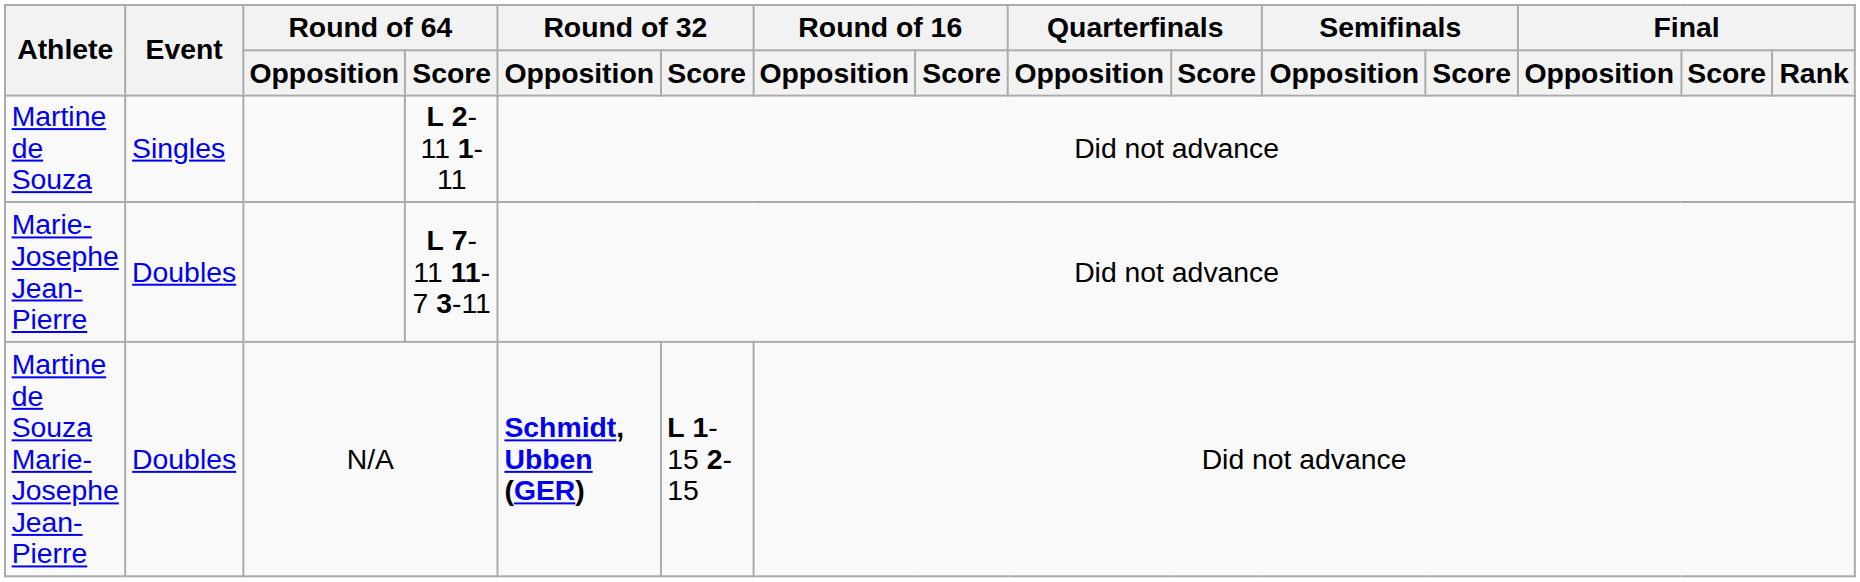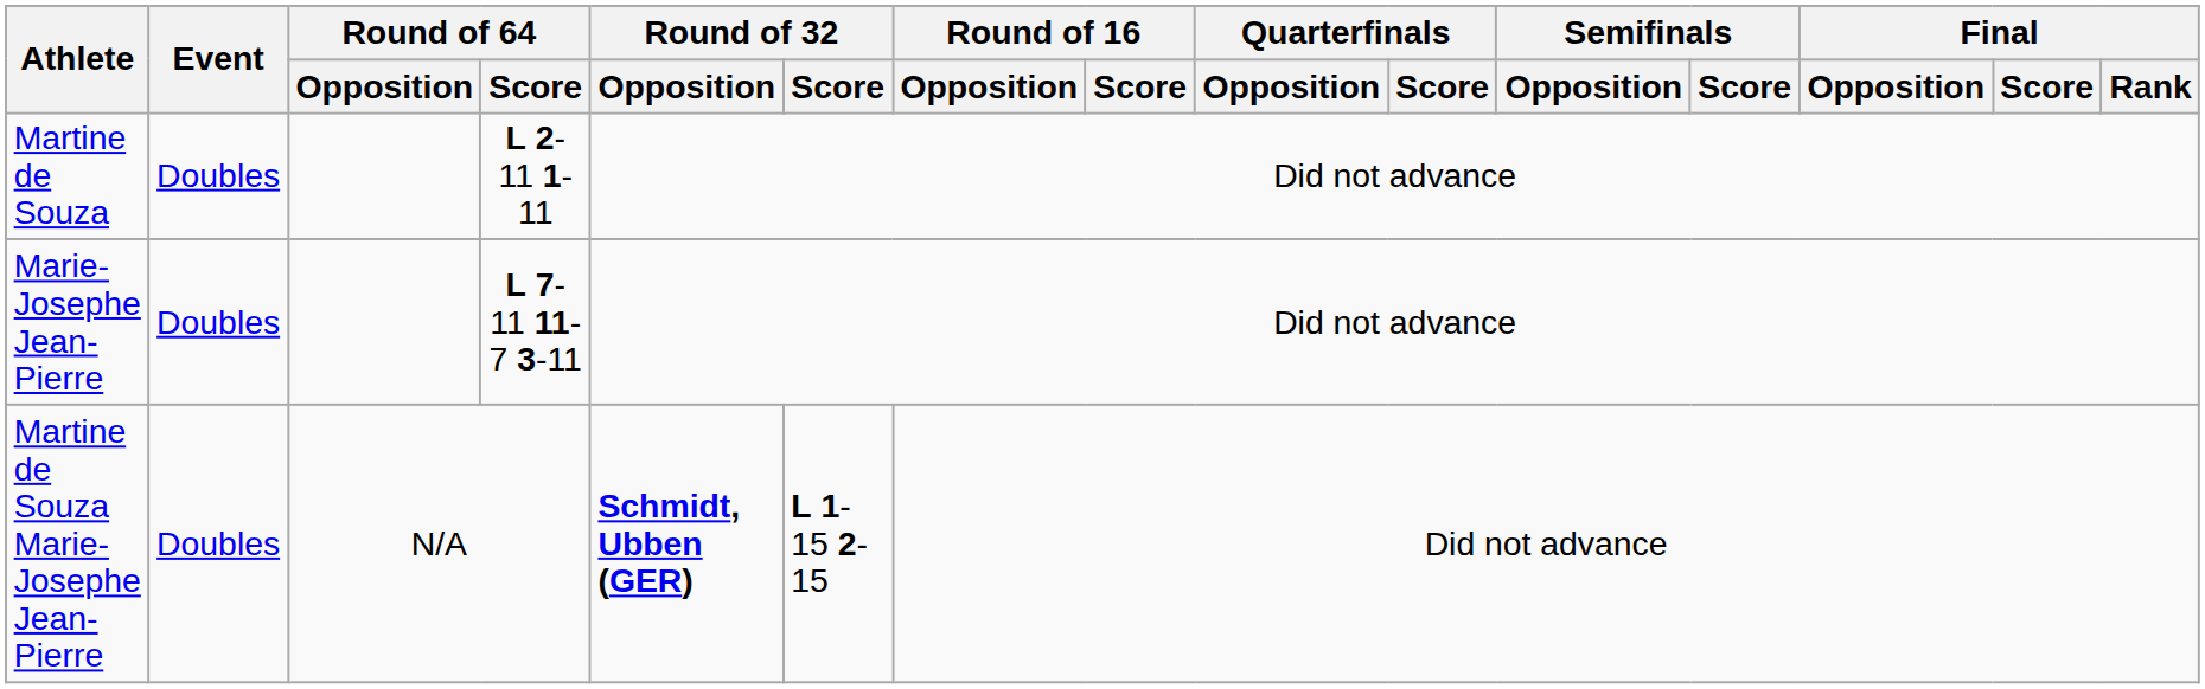 <table class=wikitable style="font-size:90%">
 <tr>
 <th rowspan="2">Athlete</th>
 <th rowspan="2">Event</th>
 <th colspan="2">Round of 64</th>
 <th colspan="2">Round of 32</th>
 <th colspan="2">Round of 16</th>
 <th colspan="2">Quarterfinals</th>
 <th colspan="2">Semifinals</th>
 <th colspan="3">Final</th>
 </tr>
 <tr>
 <th>Opposition</th>
 <th>Score</th>
 <th>Opposition</th>
 <th>Score</th>
 <th>Opposition</th>
 <th>Score</th>
 <th>Opposition</th>
 <th>Score</th>
 <th>Opposition</th>
 <th>Score</th>
 <th>Opposition</th>
 <th>Score</th>
 <th>Rank</th>
 </tr>
 <tr>
 <td><a href='#'>Martine de Souza</a></td>
-<td><a href='#'>Singles</a></td>
+<td><a href='#'>Doubles</a></td>
 <td align=center></td>
 <td align=center><strong>L</strong> <strong>2</strong>-11 <strong>1</strong>-11</td>
 <td align=center colspan=11>Did not advance</td>
 </tr>
 <tr>
 <td><a href='#'>Marie-Josephe Jean-Pierre</a></td>
 <td><a href='#'>Doubles</a></td>
 <td align=center></td>
 <td align=center><strong>L</strong> <strong>7</strong>-11 <strong>11</strong>-7 <strong>3</strong>-11</td>
 <td align=center colspan=11>Did not advance</td>
 </tr>
 <tr>
 <td><a href='#'>Martine de Souza</a><br><a href='#'>Marie-Josephe Jean-Pierre</a></td>
 <td><a href='#'>Doubles</a></td>
 <td align=center colspan=2>N/A</td>
 <td><strong> <a href='#'>Schmidt</a>, <a href='#'>Ubben</a> (<a href='#'>GER</a>)</strong></td>
 <td><strong>L</strong> <strong>1</strong>-15 <strong>2</strong>-15</td>
 <td align=center colspan=9>Did not advance</td>
 </tr>
 </table>
